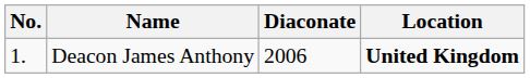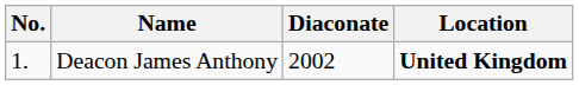 <table class="wikitable">
 <tr>
 <th>No.</th>
 <th>Name</th>
 <th>Diaconate</th>
 <th>Location</th>
 </tr>
 <tr>
 <td>1.</td>
 <td>Deacon James Anthony</td>
-<td>2006</td>
+<td>2002</td>
 <td><strong>United Kingdom</strong></td>
 </tr>
 </table>
